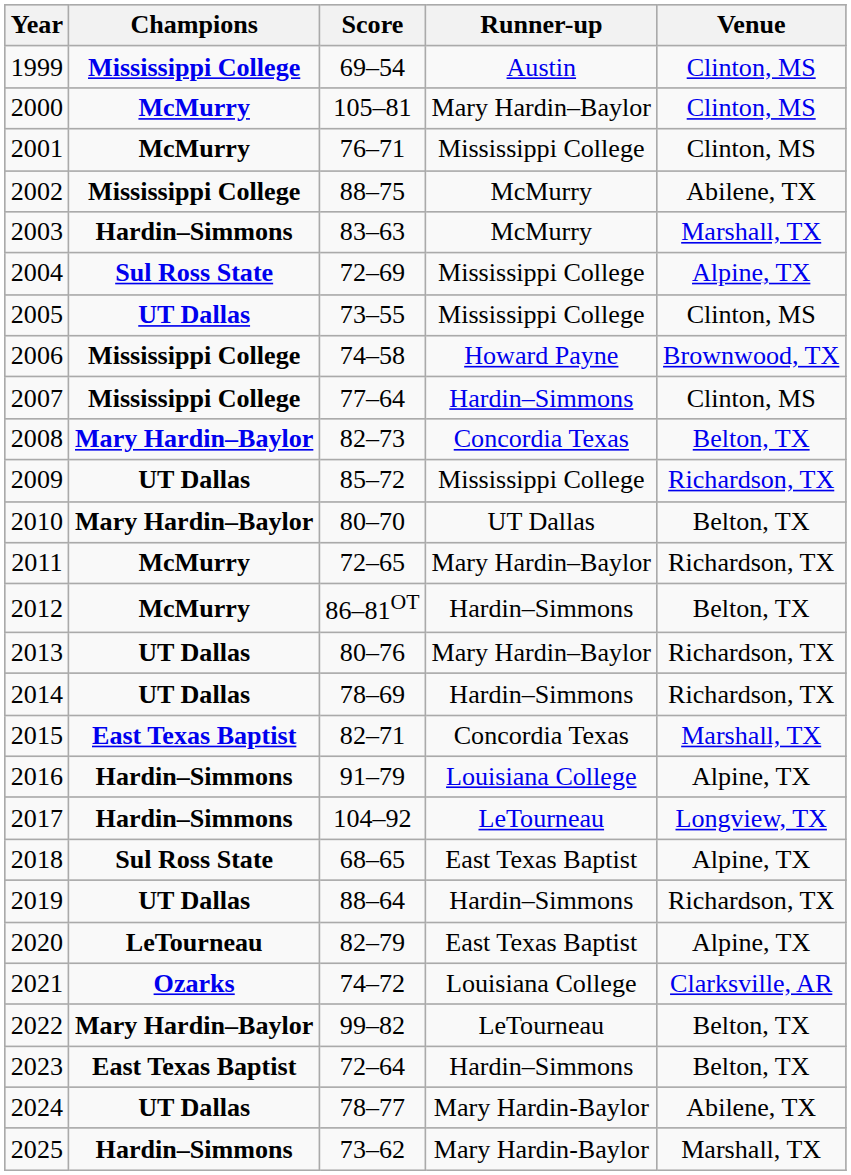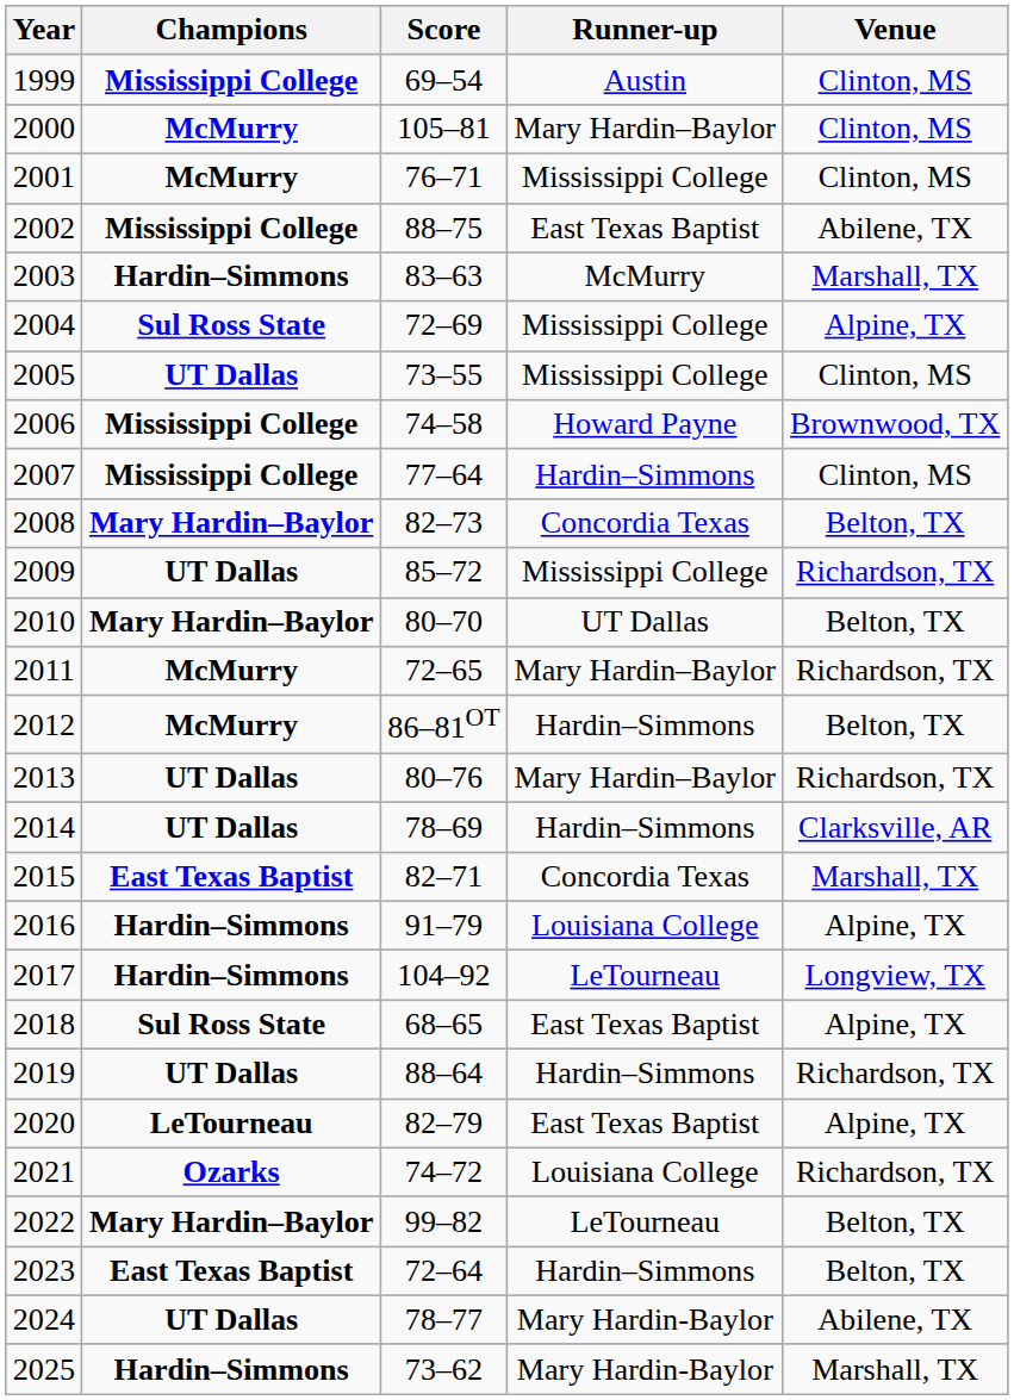 <table class="wikitable sortable">
 <tr>
 <th>Year</th>
 <th>Champions</th>
 <th>Score</th>
 <th>Runner-up</th>
 <th>Venue</th>
 </tr>
 <tr align=center>
 <td>1999</td>
 <td><strong><a href='#'>Mississippi College</a></strong></td>
 <td>69–54</td>
 <td><a href='#'>Austin</a></td>
 <td><a href='#'>Clinton, MS</a></td>
 </tr>
 <tr align=center>
 <td>2000</td>
 <td><strong><a href='#'>McMurry</a></strong></td>
 <td>105–81</td>
 <td>Mary Hardin–Baylor</td>
 <td><a href='#'>Clinton, MS</a></td>
 </tr>
 <tr align=center>
 <td>2001</td>
 <td><strong>McMurry</strong></td>
 <td>76–71</td>
 <td>Mississippi College</td>
 <td>Clinton, MS</td>
 </tr>
 <tr align=center>
 <td>2002</td>
 <td><strong>Mississippi College</strong></td>
 <td>88–75</td>
-<td>McMurry</td>
+<td>East Texas Baptist</td>
 <td>Abilene, TX</td>
 </tr>
 <tr align=center>
 <td>2003</td>
 <td><strong>Hardin–Simmons</strong></td>
 <td>83–63</td>
 <td>McMurry</td>
 <td><a href='#'>Marshall, TX</a></td>
 </tr>
 <tr align=center>
 <td>2004</td>
 <td><strong><a href='#'>Sul Ross State</a></strong></td>
 <td>72–69</td>
 <td>Mississippi College</td>
 <td><a href='#'>Alpine, TX</a></td>
 </tr>
 <tr align=center>
 <td>2005</td>
 <td><strong><a href='#'>UT Dallas</a></strong></td>
 <td>73–55</td>
 <td>Mississippi College</td>
 <td>Clinton, MS</td>
 </tr>
 <tr align=center>
 <td>2006</td>
 <td><strong>Mississippi College</strong></td>
 <td>74–58</td>
 <td><a href='#'>Howard Payne</a></td>
 <td><a href='#'>Brownwood, TX</a></td>
 </tr>
 <tr align=center>
 <td>2007</td>
 <td><strong>Mississippi College</strong></td>
 <td>77–64</td>
 <td><a href='#'>Hardin–Simmons</a></td>
 <td>Clinton, MS</td>
 </tr>
 <tr align=center>
 <td>2008</td>
 <td><strong><a href='#'>Mary Hardin–Baylor</a></strong></td>
 <td>82–73</td>
 <td><a href='#'>Concordia Texas</a></td>
 <td><a href='#'>Belton, TX</a></td>
 </tr>
 <tr align=center>
 <td>2009</td>
 <td><strong>UT Dallas</strong></td>
 <td>85–72</td>
 <td>Mississippi College</td>
 <td><a href='#'>Richardson, TX</a></td>
 </tr>
 <tr align=center>
 <td>2010</td>
 <td><strong>Mary Hardin–Baylor</strong></td>
 <td>80–70</td>
 <td>UT Dallas</td>
 <td>Belton, TX</td>
 </tr>
 <tr align=center>
 <td>2011</td>
 <td><strong>McMurry</strong></td>
 <td>72–65</td>
 <td>Mary Hardin–Baylor</td>
 <td>Richardson, TX</td>
 </tr>
 <tr align=center>
 <td>2012</td>
 <td><strong>McMurry</strong></td>
 <td>86–81<sup>OT</sup></td>
 <td>Hardin–Simmons</td>
 <td>Belton, TX</td>
 </tr>
 <tr align=center>
 <td>2013</td>
 <td><strong>UT Dallas</strong></td>
 <td>80–76</td>
 <td>Mary Hardin–Baylor</td>
 <td>Richardson, TX</td>
 </tr>
 <tr align=center>
 <td>2014</td>
 <td><strong>UT Dallas</strong></td>
 <td>78–69</td>
 <td>Hardin–Simmons</td>
-<td>Richardson, TX</td>
+<td><a href='#'>Clarksville, AR</a></td>
 </tr>
 <tr align=center>
 <td>2015</td>
 <td><strong><a href='#'>East Texas Baptist</a></strong></td>
 <td>82–71</td>
 <td>Concordia Texas</td>
 <td><a href='#'>Marshall, TX</a></td>
 </tr>
 <tr align=center>
 <td>2016</td>
 <td><strong>Hardin–Simmons</strong></td>
 <td>91–79</td>
 <td><a href='#'>Louisiana College</a></td>
 <td>Alpine, TX</td>
 </tr>
 <tr align=center>
 <td>2017</td>
 <td><strong>Hardin–Simmons</strong></td>
 <td>104–92</td>
 <td><a href='#'>LeTourneau</a></td>
 <td><a href='#'>Longview, TX</a></td>
 </tr>
 <tr align=center>
 <td>2018</td>
 <td><strong>Sul Ross State</strong></td>
 <td>68–65</td>
 <td>East Texas Baptist</td>
 <td>Alpine, TX</td>
 </tr>
 <tr align=center>
 <td>2019</td>
 <td><strong>UT Dallas</strong></td>
 <td>88–64</td>
 <td>Hardin–Simmons</td>
 <td>Richardson, TX</td>
 </tr>
 <tr align=center>
 <td>2020</td>
 <td><strong>LeTourneau</strong></td>
 <td>82–79</td>
 <td>East Texas Baptist</td>
 <td>Alpine, TX</td>
 </tr>
 <tr align=center>
 <td>2021</td>
 <td><strong><a href='#'>Ozarks</a></strong></td>
 <td>74–72</td>
 <td>Louisiana College</td>
-<td><a href='#'>Clarksville, AR</a></td>
+<td>Richardson, TX</td>
 </tr>
 <tr align=center>
 <td>2022</td>
 <td><strong>Mary Hardin–Baylor</strong></td>
 <td>99–82</td>
 <td>LeTourneau</td>
 <td>Belton, TX</td>
 </tr>
 <tr align=center>
 <td>2023</td>
 <td><strong>East Texas Baptist</strong></td>
 <td>72–64</td>
 <td>Hardin–Simmons</td>
 <td>Belton, TX</td>
 </tr>
 <tr align=center>
 <td>2024</td>
 <td><strong>UT Dallas</strong></td>
 <td>78–77</td>
 <td>Mary Hardin-Baylor</td>
 <td>Abilene, TX</td>
 </tr>
 <tr align=center>
 <td>2025</td>
 <td><strong>Hardin–Simmons</strong></td>
 <td>73–62</td>
 <td>Mary Hardin-Baylor</td>
 <td>Marshall, TX</td>
 </tr>
 </table>
